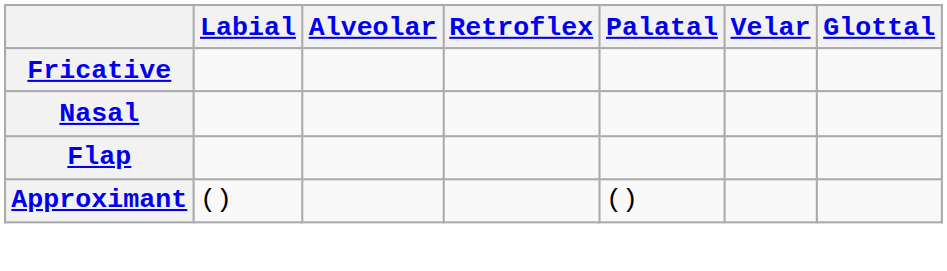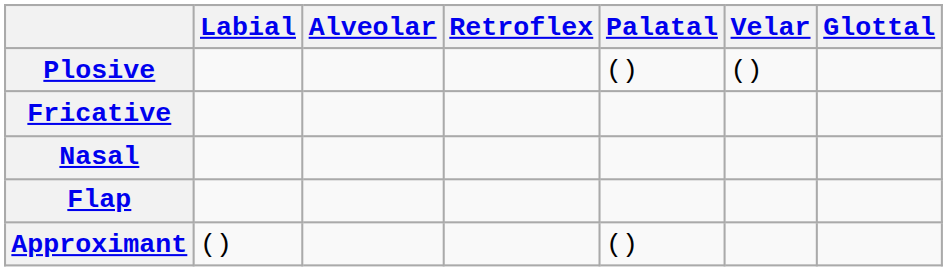 <table class="wikitable">
 <tr>
 <th></th>
 <th><a href='#'>Labial</a></th>
 <th><a href='#'>Alveolar</a></th>
 <th><a href='#'>Retroflex</a></th>
 <th><a href='#'>Palatal</a></th>
 <th><a href='#'>Velar</a></th>
 <th><a href='#'>Glottal</a></th>
+</tr>
+<tr>
+<th><a href='#'>Plosive</a></th>
+<td> </td>
+<td> </td>
+<td></td>
+<td> ()</td>
+<td> ()</td>
+<td></td>
 </tr>
 <tr>
 <th><a href='#'>Fricative</a></th>
 <td></td>
 <td></td>
 <td></td>
 <td></td>
 <td></td>
 <td></td>
 </tr>
 <tr>
 <th><a href='#'>Nasal</a></th>
 <td></td>
 <td></td>
 <td></td>
 <td></td>
 <td></td>
 <td></td>
 </tr>
 <tr>
 <th><a href='#'>Flap</a></th>
 <td></td>
 <td></td>
 <td></td>
 <td></td>
 <td></td>
 <td></td>
 </tr>
 <tr>
 <th><a href='#'>Approximant</a></th>
 <td>()</td>
 <td></td>
 <td></td>
 <td>()</td>
 <td></td>
 <td></td>
 </tr>
 </table>
